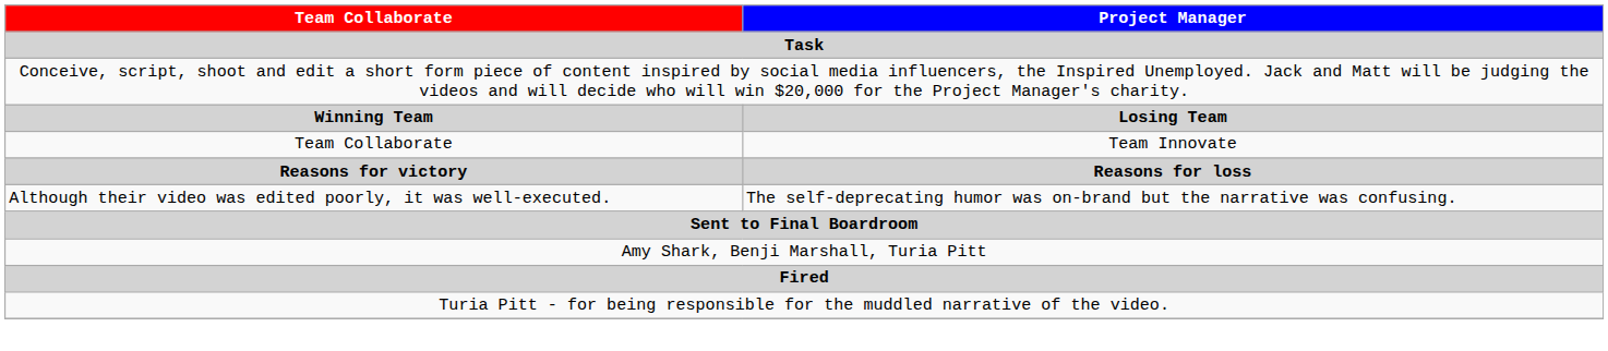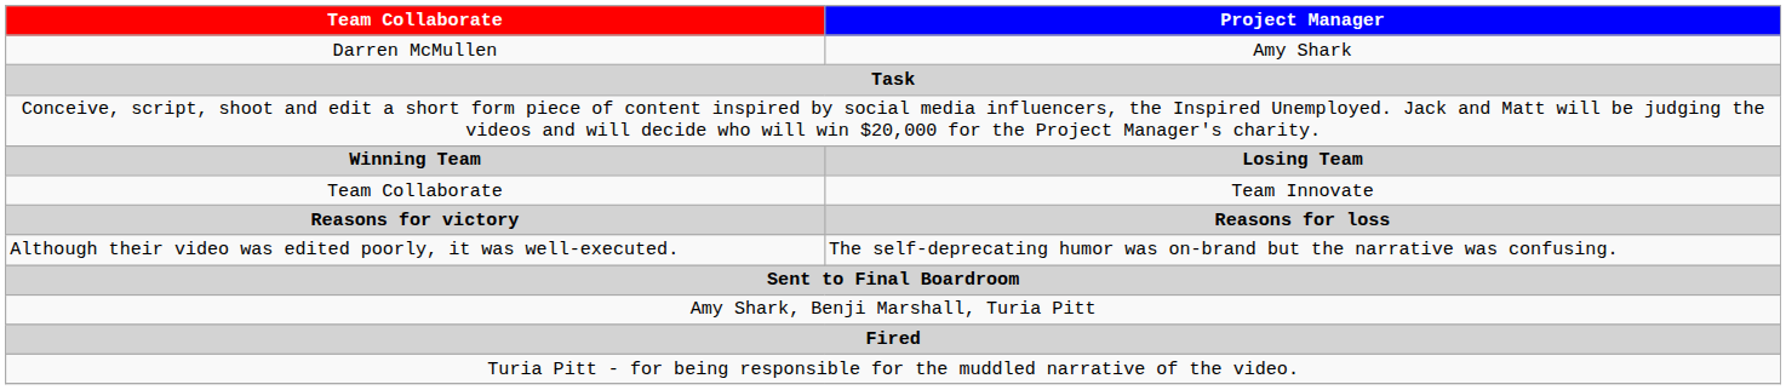 <table class="wikitable" style="text-align: center; width:100%">
 <tr>
 <th style="text-align:center; background:red;color:white">Team Collaborate </th>
 <th style="text-align:center; background:blue;color:white"> Project Manager</th>
+</tr>
+<tr>
+<td>Darren McMullen</td>
+<td>Amy Shark</td>
 </tr>
 <tr>
 <th colspan="2" style="text-align:center; background:lightgrey;">Task</th>
 </tr>
 <tr>
 <td colspan="2">Conceive, script, shoot and edit a short form piece of content inspired by social media influencers, the Inspired Unemployed. Jack and Matt will be judging the videos and will decide who will win $20,000 for the Project Manager's charity.</td>
 </tr>
 <tr>
 <th style="text-align:center; background:lightgrey;">Winning Team</th>
 <th style="text-align:center; background:lightgrey;">Losing Team</th>
 </tr>
 <tr>
 <td>Team Collaborate</td>
 <td>Team Innovate</td>
 </tr>
 <tr>
 <th style="text-align:center; background:lightgrey;">Reasons for victory</th>
 <th style="text-align:center; background:lightgrey;">Reasons for loss</th>
 </tr>
 <tr style="text-align: left; ">
 <td>Although their video was edited poorly, it was well-executed.</td>
 <td>The self-deprecating humor was on-brand but the narrative was confusing.</td>
 </tr>
 <tr>
 <th colspan="2" style="text-align:center; background:lightgrey;">Sent to Final Boardroom</th>
 </tr>
 <tr>
 <td colspan="2">Amy Shark, Benji Marshall, Turia Pitt</td>
 </tr>
 <tr>
 <th colspan="2" style="text-align:center; background:lightgrey;">Fired</th>
 </tr>
 <tr>
 <td colspan="2">Turia Pitt - for being responsible for the muddled narrative of the video.</td>
 </tr>
 <tr>
 </tr>
 </table>
